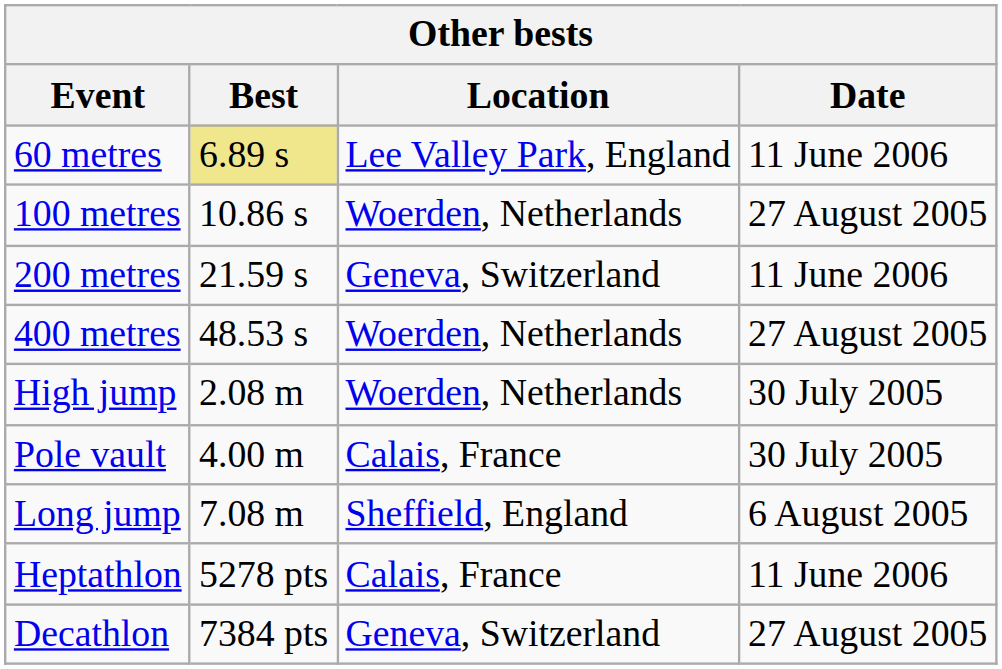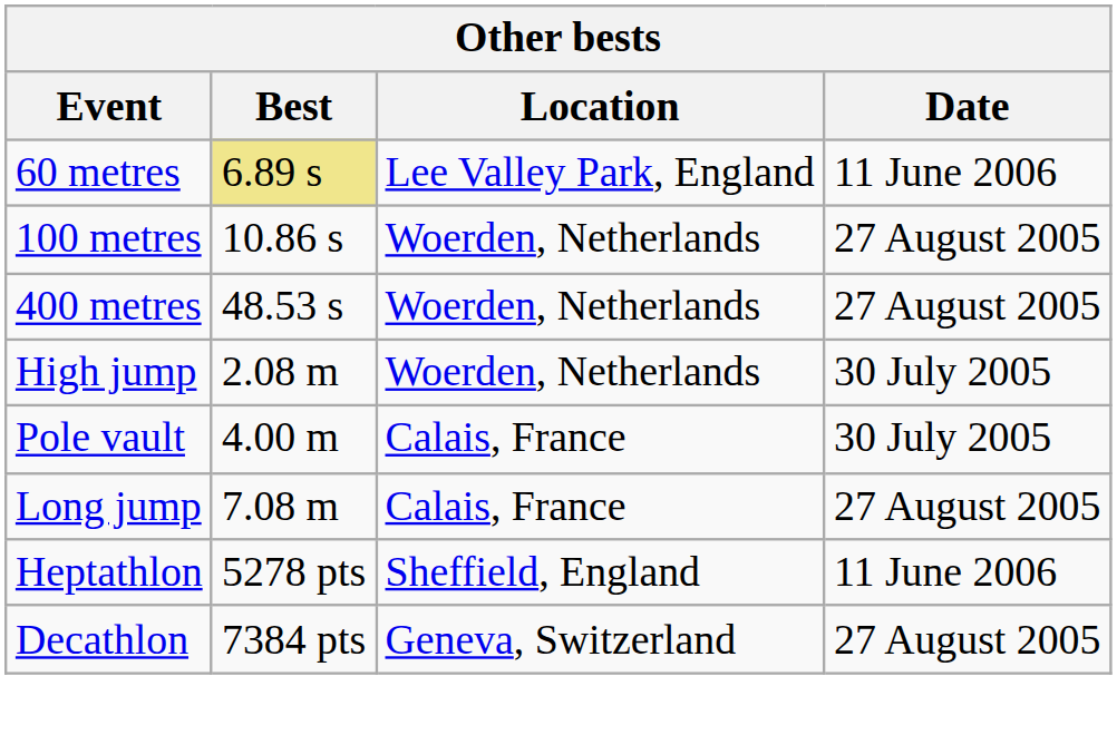 <table class="wikitable">
 <tr bgcolor="#f2f2f2">
 <td colspan=4 align=center><strong>Other bests</strong></td>
 </tr>
 <tr>
 <th>Event</th>
 <th>Best</th>
 <th>Location</th>
 <th>Date</th>
 </tr>
 <tr>
 <td><a href='#'>60 metres</a></td>
 <td style="background: khaki;">6.89 s</td>
 <td><a href='#'>Lee Valley Park</a>, England</td>
 <td>11 June 2006</td>
 </tr>
 <tr>
 <td><a href='#'>100 metres</a></td>
 <td>10.86 s</td>
 <td><a href='#'>Woerden</a>, Netherlands</td>
 <td>27 August 2005</td>
 </tr>
 <tr>
-<td><a href='#'>200 metres</a></td>
-<td>21.59 s</td>
-<td><a href='#'>Geneva</a>, Switzerland</td>
-<td>11 June 2006</td>
-</tr>
-<tr>
 <td><a href='#'>400 metres</a></td>
 <td>48.53 s</td>
 <td><a href='#'>Woerden</a>, Netherlands</td>
 <td>27 August 2005</td>
 </tr>
 <tr>
 <td><a href='#'>High jump</a></td>
 <td>2.08 m</td>
 <td><a href='#'>Woerden</a>, Netherlands</td>
 <td>30 July 2005</td>
 </tr>
 <tr>
 <td><a href='#'>Pole vault</a></td>
 <td>4.00 m</td>
 <td><a href='#'>Calais</a>, France</td>
 <td>30 July 2005</td>
 </tr>
 <tr>
 <td><a href='#'>Long jump</a></td>
 <td>7.08 m</td>
-<td><a href='#'>Sheffield</a>, England</td>
-<td>6 August 2005</td>
+<td><a href='#'>Calais</a>, France</td>
+<td>27 August 2005</td>
 </tr>
 <tr>
 <td><a href='#'>Heptathlon</a></td>
 <td>5278 pts</td>
-<td><a href='#'>Calais</a>, France</td>
+<td><a href='#'>Sheffield</a>, England</td>
 <td>11 June 2006</td>
 </tr>
 <tr>
 <td><a href='#'>Decathlon</a></td>
 <td>7384 pts</td>
 <td><a href='#'>Geneva</a>, Switzerland</td>
 <td>27 August 2005</td>
 </tr>
 </table>
